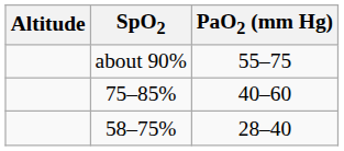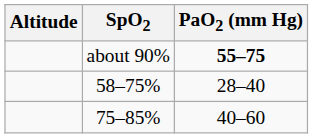 <table class="wikitable" style="float:right; margin:0 1em;">
 <tr>
 <th>Altitude</th>
 <th>SpO<sub>2</sub></th>
 <th>PaO<sub>2</sub> (mm Hg)</th>
 </tr>
 <tr>
 <td></td>
 <td style="text-align: center;">about 90%</td>
-<td style="text-align: center;">55–75</td>
+<td style="text-align: center;"><strong>55–75</strong></td>
+</tr>
+<tr>
+<td></td>
+<td style="text-align: center;">58–75%</td>
+<td style="text-align: center;">28–40</td>
 </tr>
 <tr>
 <td></td>
 <td style="text-align: center;">75–85%</td>
 <td style="text-align: center;">40–60</td>
 </tr>
-<tr>
-<td></td>
-<td style="text-align: center;">58–75%</td>
-<td style="text-align: center;">28–40</td>
-</tr>
 </table>
